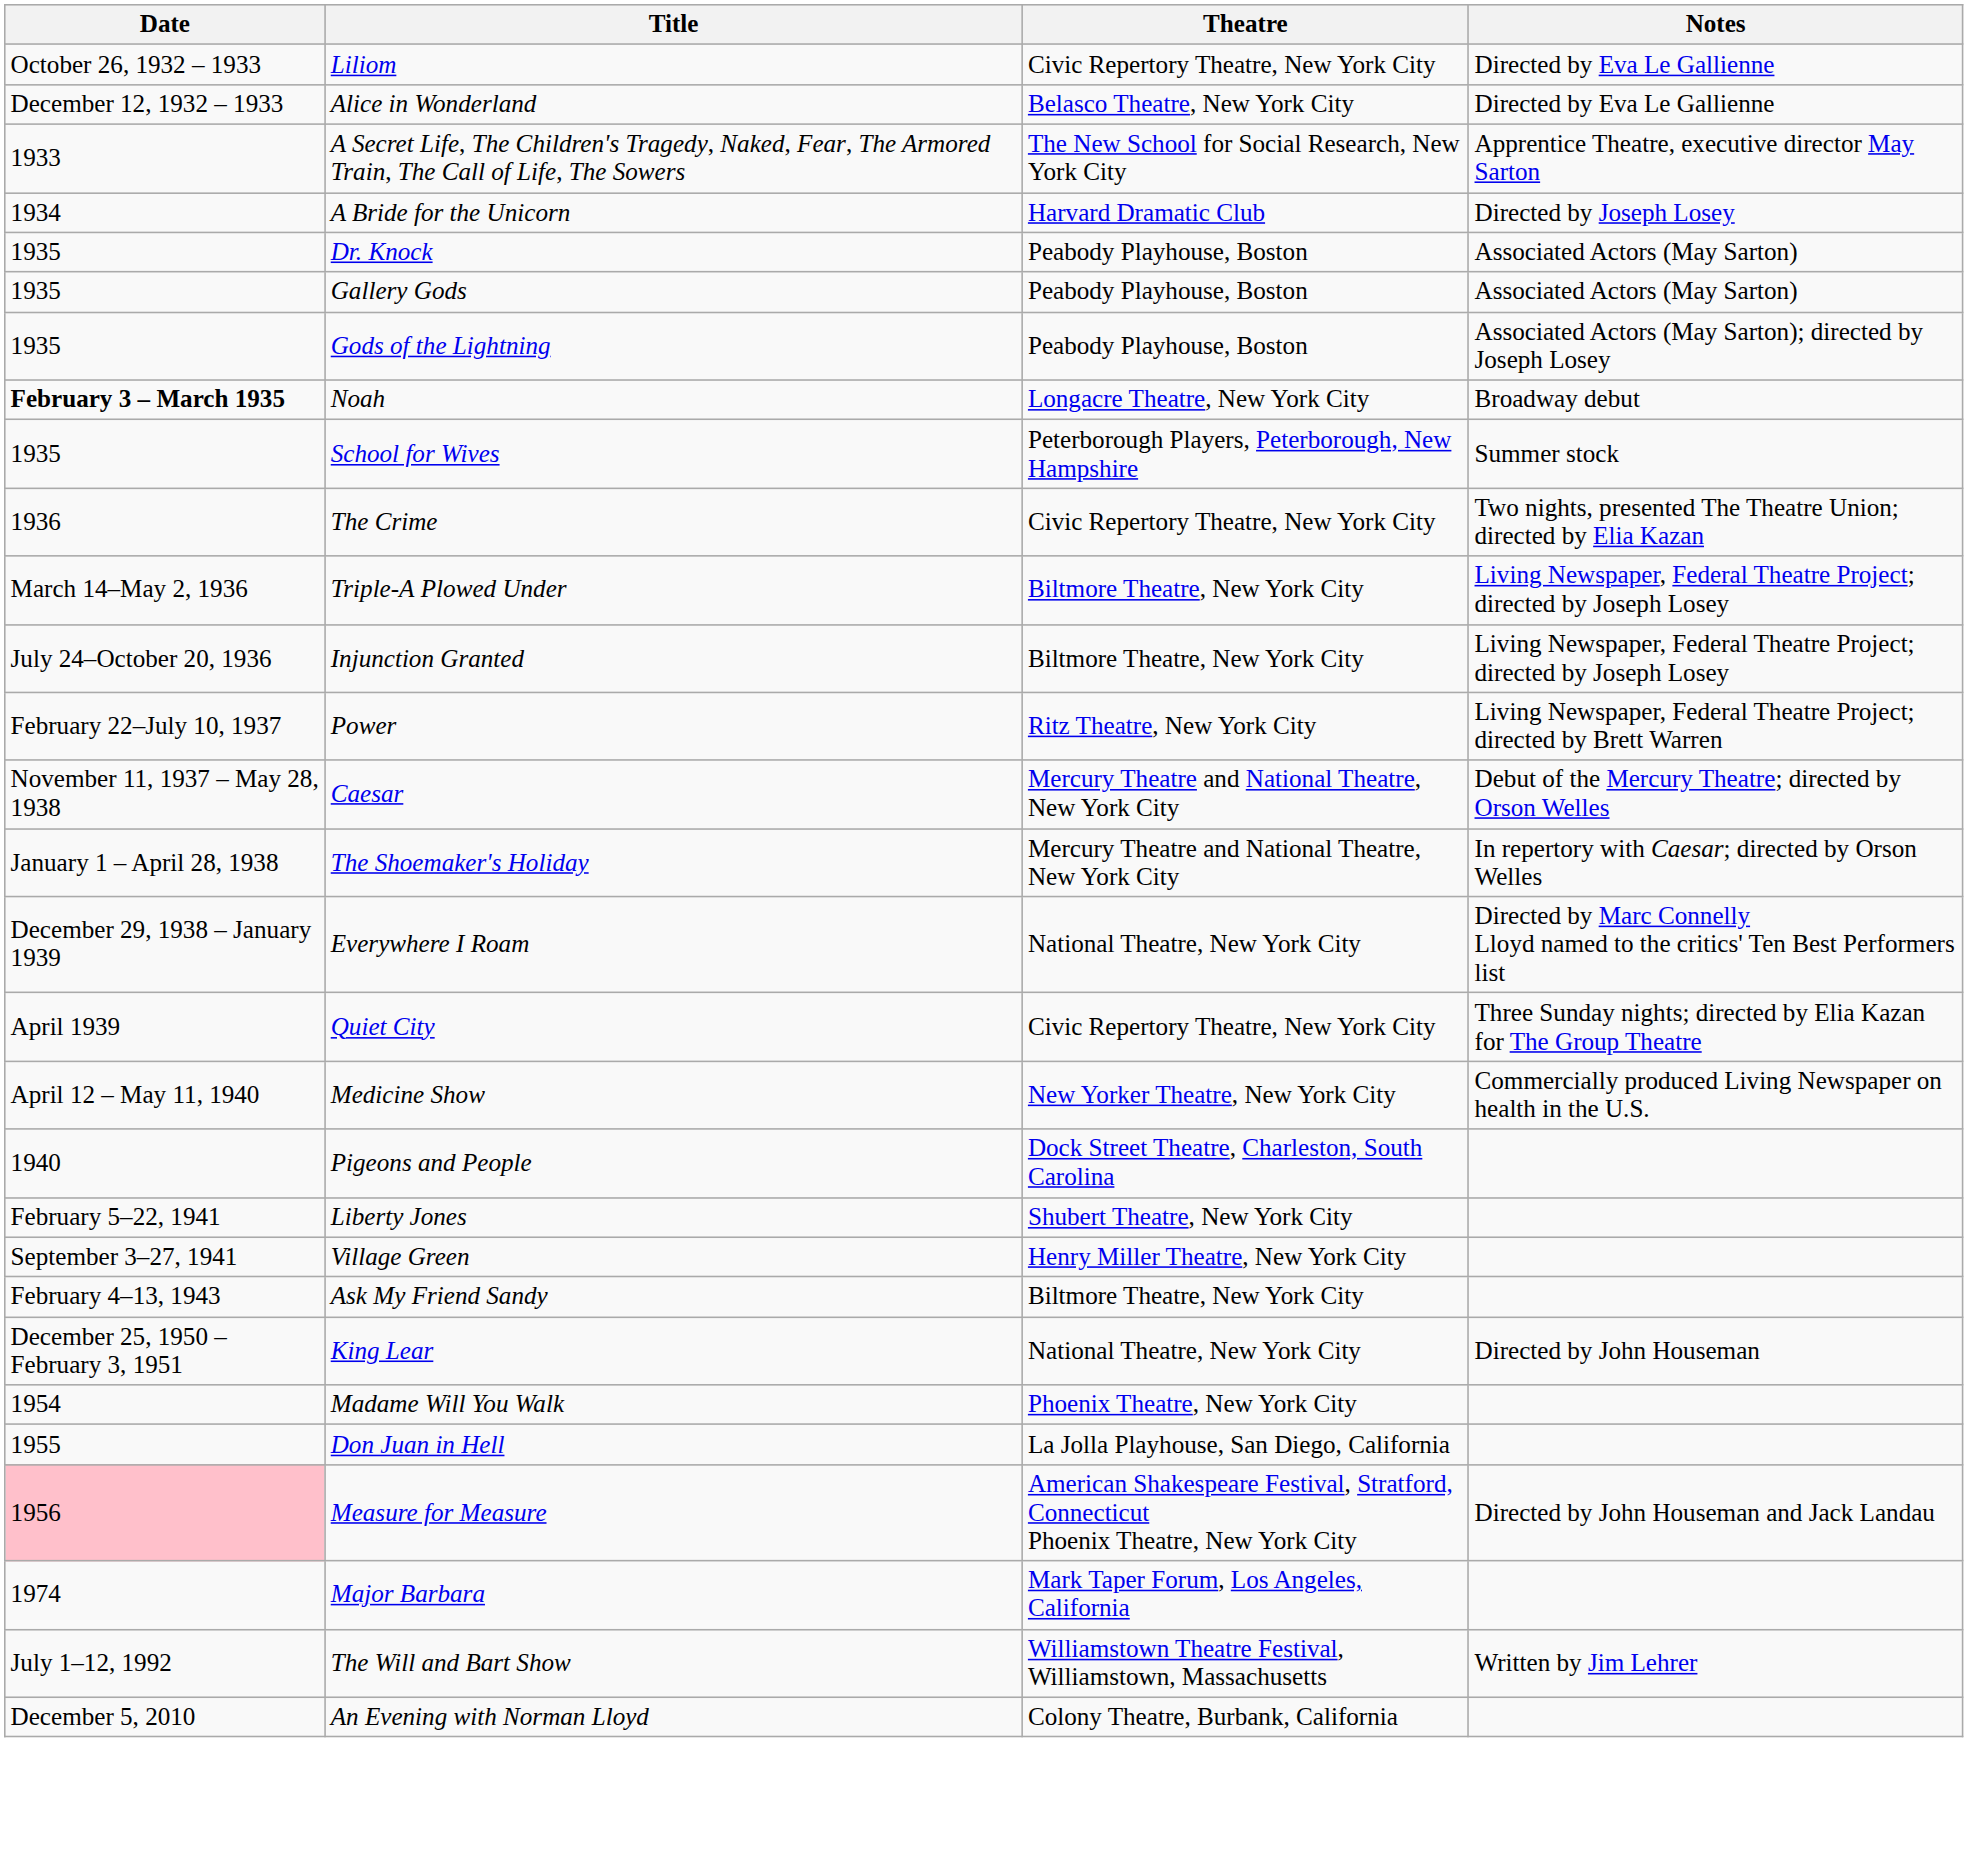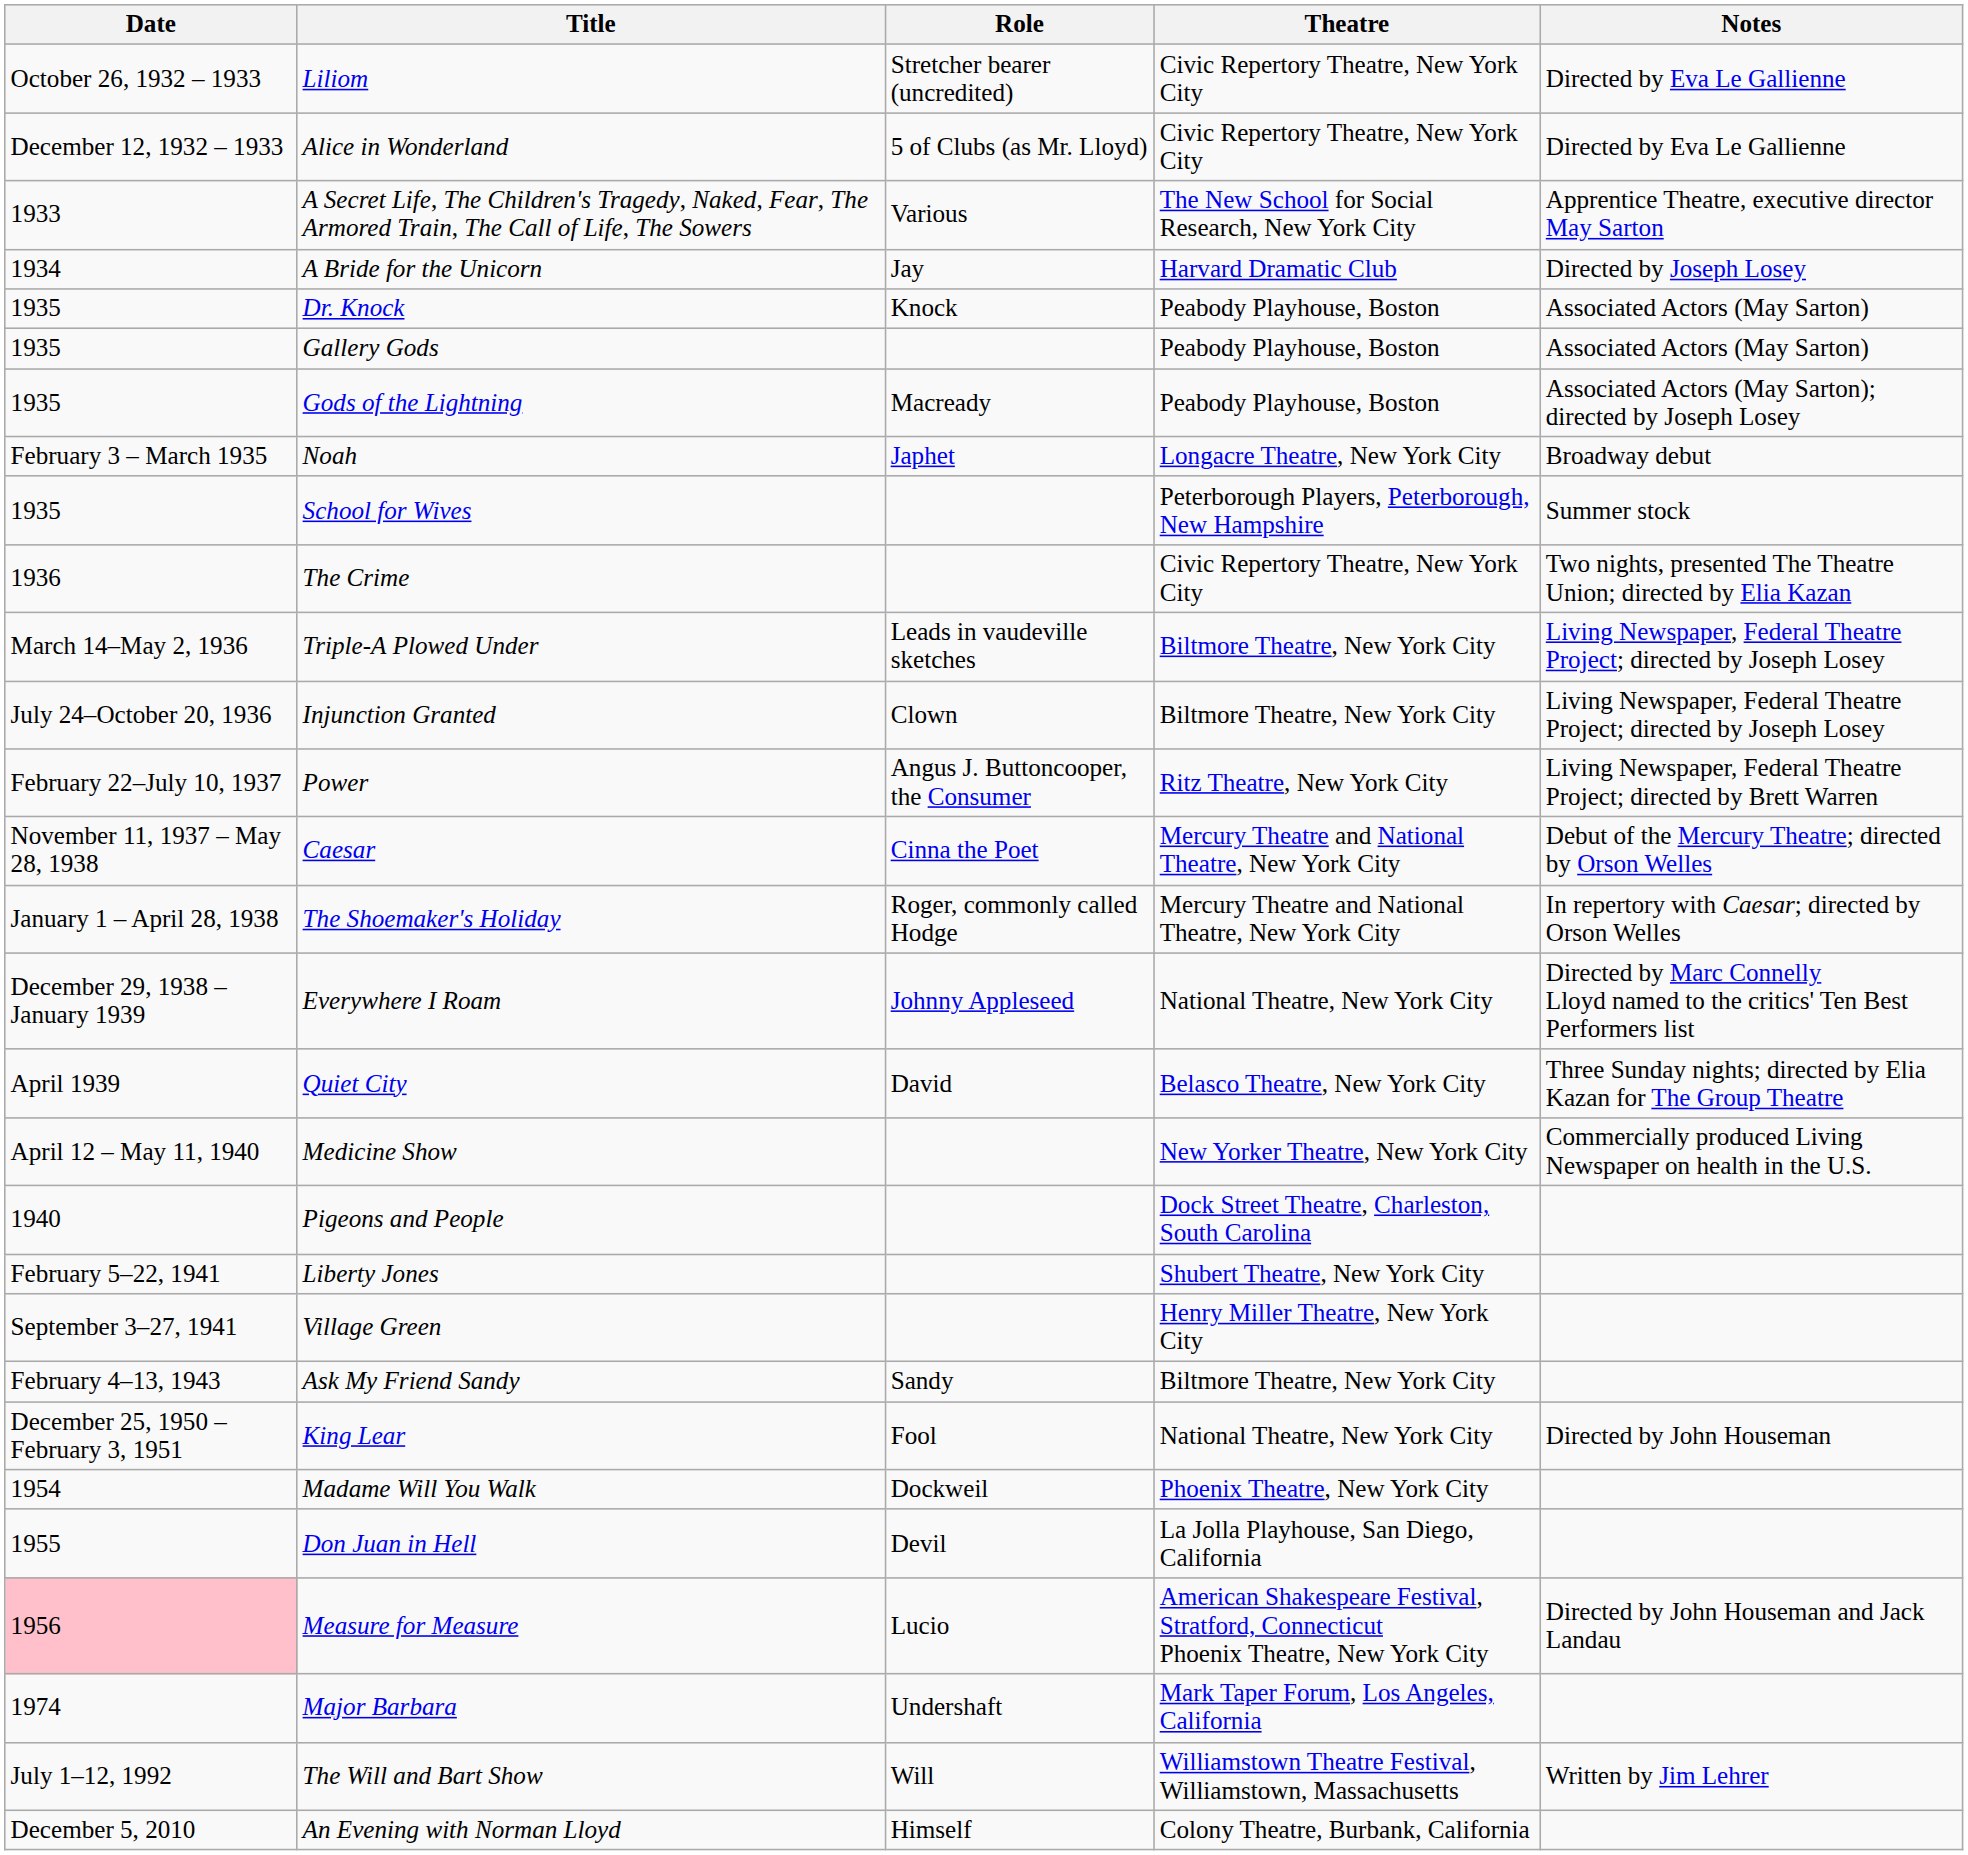 <table class="wikitable">
 <tr>
 <th>Date</th>
 <th>Title</th>
+<th>Role</th>
 <th>Theatre</th>
 <th>Notes</th>
 </tr>
 <tr>
 <td>October 26, 1932 – 1933</td>
 <td><em><a href='#'>Liliom</a></em></td>
+<td>Stretcher bearer (uncredited)</td>
 <td>Civic Repertory Theatre, New York City</td>
 <td>Directed by <a href='#'>Eva Le Gallienne</a></td>
 </tr>
 <tr>
 <td>December 12, 1932 – 1933</td>
 <td><em>Alice in Wonderland</em></td>
-<td><a href='#'>Belasco Theatre</a>, New York City</td>
+<td>5 of Clubs (as Mr. Lloyd)</td>
+<td>Civic Repertory Theatre, New York City</td>
 <td>Directed by Eva Le Gallienne</td>
 </tr>
 <tr>
 <td>1933</td>
 <td><em>A Secret Life</em>, <em>The Children's Tragedy</em>, <em>Naked</em>, <em>Fear</em>, <em>The Armored Train</em>, <em>The Call of Life</em>, <em>The Sowers</em></td>
+<td>Various</td>
 <td><a href='#'>The New School</a> for Social Research, New York City</td>
 <td>Apprentice Theatre, executive director <a href='#'>May Sarton</a></td>
 </tr>
 <tr>
 <td>1934</td>
 <td><em>A Bride for the Unicorn</em></td>
+<td>Jay</td>
 <td><a href='#'>Harvard Dramatic Club</a></td>
 <td>Directed by <a href='#'>Joseph Losey</a></td>
 </tr>
 <tr>
 <td>1935</td>
 <td><em><a href='#'>Dr. Knock</a></em></td>
+<td>Knock</td>
 <td>Peabody Playhouse, Boston</td>
 <td>Associated Actors (May Sarton)</td>
 </tr>
 <tr>
 <td>1935</td>
 <td><em>Gallery Gods</em></td>
+<td></td>
 <td>Peabody Playhouse, Boston</td>
 <td>Associated Actors (May Sarton)</td>
 </tr>
 <tr>
 <td>1935</td>
 <td><em><a href='#'>Gods of the Lightning</a></em></td>
+<td>Macready</td>
 <td>Peabody Playhouse, Boston</td>
 <td>Associated Actors (May Sarton); directed by Joseph Losey</td>
 </tr>
 <tr>
-<td><strong>February 3 – March 1935</strong></td>
+<td>February 3 – March 1935</td>
 <td><em>Noah</em></td>
+<td><a href='#'>Japhet</a></td>
 <td><a href='#'>Longacre Theatre</a>, New York City</td>
 <td>Broadway debut</td>
 </tr>
 <tr>
 <td>1935</td>
 <td><em><a href='#'>School for Wives</a></em></td>
+<td></td>
 <td>Peterborough Players, <a href='#'>Peterborough, New Hampshire</a></td>
 <td>Summer stock</td>
 </tr>
 <tr>
 <td>1936</td>
 <td><em>The Crime</em></td>
+<td></td>
 <td>Civic Repertory Theatre, New York City</td>
 <td>Two nights, presented The Theatre Union; directed by <a href='#'>Elia Kazan</a></td>
 </tr>
 <tr>
 <td>March 14–May 2, 1936</td>
 <td><em>Triple-A Plowed Under</em></td>
+<td>Leads in vaudeville sketches</td>
 <td><a href='#'>Biltmore Theatre</a>, New York City</td>
 <td><a href='#'>Living Newspaper</a>, <a href='#'>Federal Theatre Project</a>; directed by Joseph Losey</td>
 </tr>
 <tr>
 <td>July 24–October 20, 1936</td>
 <td><em>Injunction Granted</em></td>
+<td>Clown</td>
 <td>Biltmore Theatre, New York City</td>
 <td>Living Newspaper, Federal Theatre Project; directed by Joseph Losey</td>
 </tr>
 <tr>
 <td>February 22–July 10, 1937</td>
 <td><em>Power</em></td>
+<td>Angus J. Buttoncooper, the <a href='#'>Consumer</a></td>
 <td><a href='#'>Ritz Theatre</a>, New York City</td>
 <td>Living Newspaper, Federal Theatre Project; directed by Brett Warren</td>
 </tr>
 <tr>
 <td>November 11, 1937 – May 28, 1938</td>
 <td><em><a href='#'>Caesar</a></em></td>
+<td><a href='#'>Cinna the Poet</a></td>
 <td><a href='#'>Mercury Theatre</a> and <a href='#'>National Theatre</a>, New York City</td>
 <td>Debut of the <a href='#'>Mercury Theatre</a>; directed by <a href='#'>Orson Welles</a></td>
 </tr>
 <tr>
 <td>January 1 – April 28, 1938</td>
 <td><em><a href='#'>The Shoemaker's Holiday</a></em></td>
+<td>Roger, commonly called Hodge</td>
 <td>Mercury Theatre and National Theatre, New York City</td>
 <td>In repertory with <em>Caesar</em>; directed by Orson Welles</td>
 </tr>
 <tr>
 <td>December 29, 1938 – January 1939</td>
 <td><em>Everywhere I Roam</em></td>
+<td><a href='#'>Johnny Appleseed</a></td>
 <td>National Theatre, New York City</td>
 <td>Directed by <a href='#'>Marc Connelly</a><br>Lloyd named to the critics' Ten Best Performers list</td>
 </tr>
 <tr>
 <td>April 1939</td>
 <td><em><a href='#'>Quiet City</a></em></td>
-<td>Civic Repertory Theatre, New York City</td>
+<td>David</td>
+<td><a href='#'>Belasco Theatre</a>, New York City</td>
 <td>Three Sunday nights; directed by Elia Kazan for <a href='#'>The Group Theatre</a></td>
 </tr>
 <tr>
 <td>April 12 – May 11, 1940</td>
 <td><em>Medicine Show</em></td>
+<td></td>
 <td><a href='#'>New Yorker Theatre</a>, New York City</td>
 <td>Commercially produced Living Newspaper on health in the U.S.</td>
 </tr>
 <tr>
 <td>1940</td>
 <td><em>Pigeons and People</em></td>
+<td></td>
 <td><a href='#'>Dock Street Theatre</a>, <a href='#'>Charleston, South Carolina</a></td>
 <td></td>
 </tr>
 <tr>
 <td>February 5–22, 1941</td>
 <td><em>Liberty Jones</em></td>
+<td></td>
 <td><a href='#'>Shubert Theatre</a>, New York City</td>
 <td></td>
 </tr>
 <tr>
 <td>September 3–27, 1941</td>
 <td><em>Village Green</em></td>
+<td></td>
 <td><a href='#'>Henry Miller Theatre</a>, New York City</td>
 <td></td>
 </tr>
 <tr>
 <td>February 4–13, 1943</td>
 <td><em>Ask My Friend Sandy</em></td>
+<td>Sandy</td>
 <td>Biltmore Theatre, New York City</td>
 <td></td>
 </tr>
 <tr>
 <td>December 25, 1950 – February 3, 1951</td>
 <td><em><a href='#'>King Lear</a></em></td>
+<td>Fool</td>
 <td>National Theatre, New York City</td>
 <td>Directed by John Houseman</td>
 </tr>
 <tr>
 <td>1954</td>
 <td><em>Madame Will You Walk</em></td>
+<td>Dockweil</td>
 <td><a href='#'>Phoenix Theatre</a>, New York City</td>
 <td></td>
 </tr>
 <tr>
 <td>1955</td>
 <td><em><a href='#'>Don Juan in Hell</a></em></td>
+<td>Devil</td>
 <td>La Jolla Playhouse, San Diego, California</td>
 <td></td>
 </tr>
 <tr>
 <td style="background: pink;">1956</td>
 <td><em><a href='#'>Measure for Measure</a></em></td>
+<td>Lucio</td>
 <td><a href='#'>American Shakespeare Festival</a>, <a href='#'>Stratford, Connecticut</a><br>Phoenix Theatre, New York City</td>
 <td>Directed by John Houseman and Jack Landau</td>
 </tr>
 <tr>
 <td>1974</td>
 <td><em><a href='#'>Major Barbara</a></em></td>
+<td>Undershaft</td>
 <td><a href='#'>Mark Taper Forum</a>, <a href='#'>Los Angeles, California</a></td>
 <td></td>
 </tr>
 <tr>
 <td>July 1–12, 1992</td>
 <td><em>The Will and Bart Show</em></td>
+<td>Will</td>
 <td><a href='#'>Williamstown Theatre Festival</a>, Williamstown, Massachusetts</td>
 <td>Written by <a href='#'>Jim Lehrer</a></td>
 </tr>
 <tr>
 <td>December 5, 2010</td>
 <td><em>An Evening with Norman Lloyd</em></td>
+<td>Himself</td>
 <td>Colony Theatre, Burbank, California</td>
 <td></td>
 </tr>
 </table>
